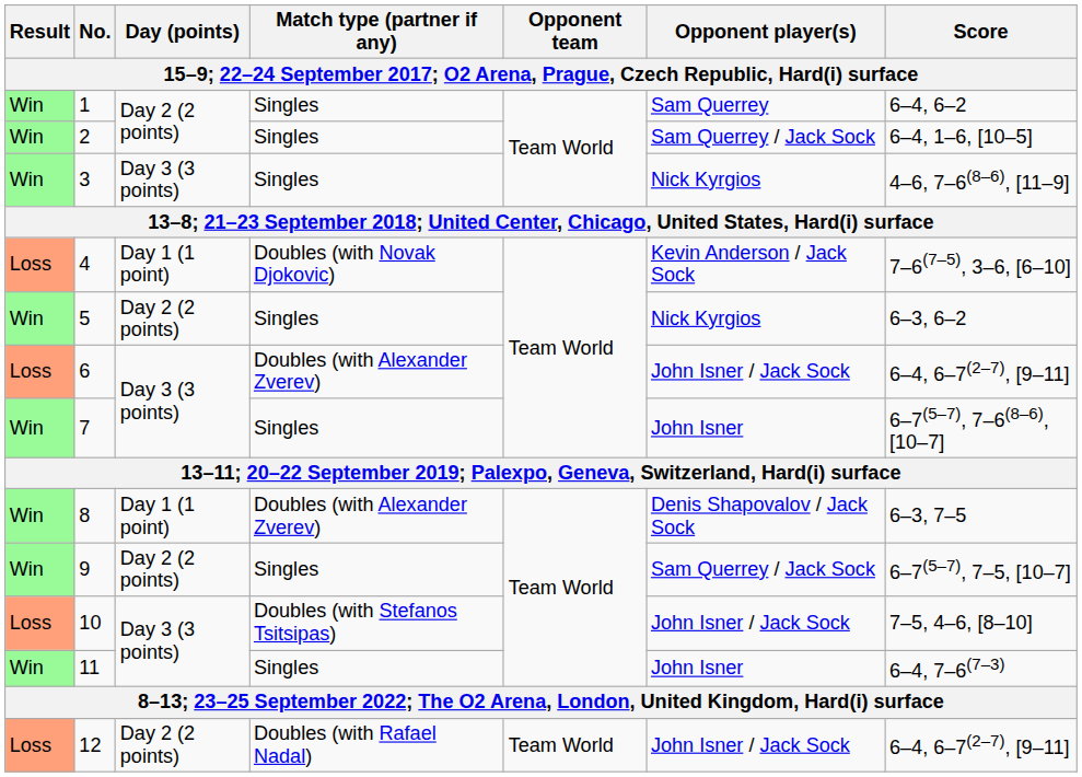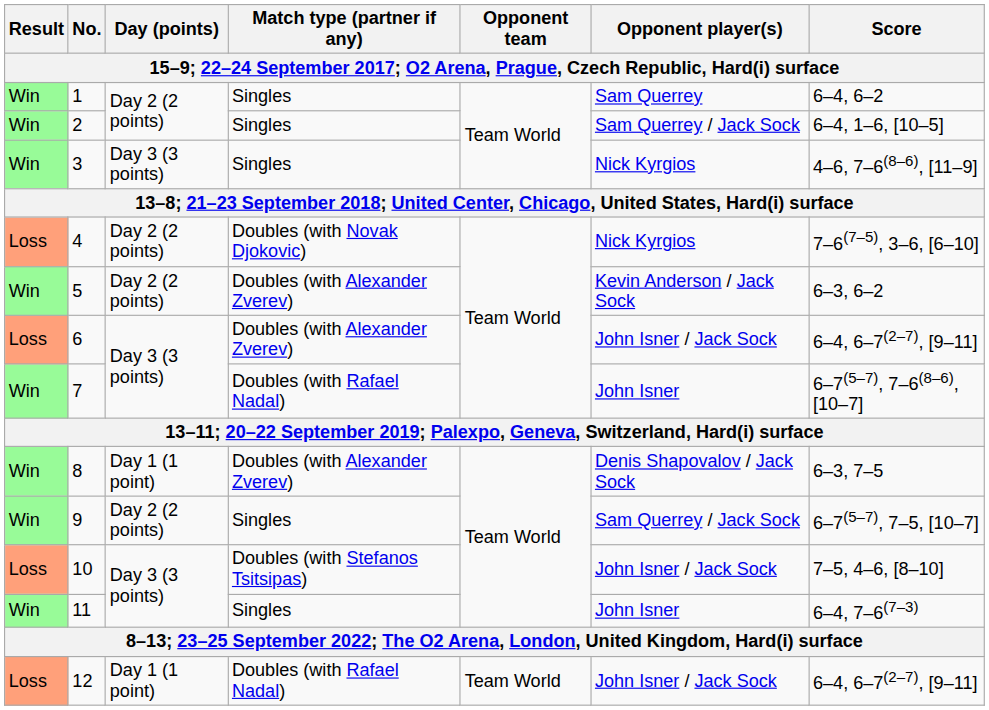 <table class="wikitable nowrap">
 <tr>
 <th scope="col">Result</th>
 <th scope="col">No.</th>
 <th scope="col">Day (points)</th>
 <th scope="col">Match type (partner if any)</th>
 <th scope="col">Opponent team</th>
 <th scope="col">Opponent player(s)</th>
 <th scope="col">Score</th>
 </tr>
 <tr>
 <th colspan=7>15–9; <a href='#'>22–24 September 2017</a>; <a href='#'>O2 Arena</a>, <a href='#'>Prague</a>, Czech Republic, Hard(i) surface</th>
 </tr>
 <tr>
 <td bgcolor=98FB98>Win</td>
 <td>1</td>
 <td rowspan=2>Day 2 (2 points)</td>
 <td>Singles</td>
 <td rowspan=3> Team World</td>
 <td> <a href='#'>Sam Querrey</a></td>
 <td>6–4, 6–2</td>
 </tr>
 <tr>
 <td bgcolor=98FB98>Win</td>
 <td>2</td>
 <td>Singles</td>
 <td> <a href='#'>Sam Querrey</a> /  <a href='#'>Jack Sock</a></td>
 <td>6–4, 1–6, [10–5]</td>
 </tr>
 <tr>
 <td bgcolor=98FB98>Win</td>
 <td>3</td>
 <td>Day 3 (3 points)</td>
 <td>Singles</td>
 <td> <a href='#'>Nick Kyrgios</a></td>
 <td>4–6, 7–6<sup>(8–6)</sup>, [11–9]</td>
 </tr>
 <tr>
 <th colspan=7>13–8; <a href='#'>21–23 September 2018</a>; <a href='#'>United Center</a>, <a href='#'>Chicago</a>, United States, Hard(i) surface</th>
 </tr>
 <tr>
 <td bgcolor=FFA07A>Loss</td>
 <td>4</td>
-<td>Day 1 (1 point)</td>
+<td>Day 2 (2 points)</td>
 <td>Doubles (with  <a href='#'>Novak Djokovic</a>)</td>
 <td rowspan=4> Team World</td>
-<td> <a href='#'>Kevin Anderson</a> /  <a href='#'>Jack Sock</a></td>
+<td> <a href='#'>Nick Kyrgios</a></td>
 <td>7–6<sup>(7–5)</sup>, 3–6, [6–10]</td>
 </tr>
 <tr>
 <td bgcolor=98FB98>Win</td>
 <td>5</td>
 <td>Day 2 (2 points)</td>
-<td>Singles</td>
-<td> <a href='#'>Nick Kyrgios</a></td>
+<td>Doubles (with  <a href='#'>Alexander Zverev</a>)</td>
+<td> <a href='#'>Kevin Anderson</a> /  <a href='#'>Jack Sock</a></td>
 <td>6–3, 6–2</td>
 </tr>
 <tr>
 <td bgcolor=FFA07A>Loss</td>
 <td>6</td>
 <td rowspan=2>Day 3 (3 points)</td>
 <td>Doubles (with  <a href='#'>Alexander Zverev</a>)</td>
 <td> <a href='#'>John Isner</a> /  <a href='#'>Jack Sock</a></td>
 <td>6–4, 6–7<sup>(2–7)</sup>, [9–11]</td>
 </tr>
 <tr>
 <td bgcolor=98FB98>Win</td>
 <td>7</td>
-<td>Singles</td>
+<td>Doubles (with  <a href='#'>Rafael Nadal</a>)</td>
 <td> <a href='#'>John Isner</a></td>
 <td>6–7<sup>(5–7)</sup>, 7–6<sup>(8–6)</sup>, [10–7]</td>
 </tr>
 <tr>
 <th colspan=7>13–11; <a href='#'>20–22 September 2019</a>; <a href='#'>Palexpo</a>, <a href='#'>Geneva</a>, Switzerland, Hard(i) surface</th>
 </tr>
 <tr>
 <td bgcolor=98FB98>Win</td>
 <td>8</td>
 <td>Day 1 (1 point)</td>
 <td>Doubles (with  <a href='#'>Alexander Zverev</a>)</td>
 <td rowspan=4> Team World</td>
 <td> <a href='#'>Denis Shapovalov</a> /  <a href='#'>Jack Sock</a></td>
 <td>6–3, 7–5</td>
 </tr>
 <tr>
 <td bgcolor=98FB98>Win</td>
 <td>9</td>
 <td>Day 2 (2 points)</td>
 <td>Singles</td>
 <td> <a href='#'>Sam Querrey</a> /  <a href='#'>Jack Sock</a></td>
 <td>6–7<sup>(5–7)</sup>, 7–5, [10–7]</td>
 </tr>
 <tr>
 <td bgcolor=FFA07A>Loss</td>
 <td>10</td>
 <td rowspan=2>Day 3 (3 points)</td>
 <td>Doubles (with  <a href='#'>Stefanos Tsitsipas</a>)</td>
 <td> <a href='#'>John Isner</a> /  <a href='#'>Jack Sock</a></td>
 <td>7–5, 4–6, [8–10]</td>
 </tr>
 <tr>
 <td bgcolor=98FB98>Win</td>
 <td>11</td>
 <td>Singles</td>
 <td> <a href='#'>John Isner</a></td>
 <td>6–4, 7–6<sup>(7–3)</sup></td>
 </tr>
 <tr>
 <th colspan=7>8–13; <a href='#'>23–25 September 2022</a>; <a href='#'>The O2 Arena</a>, <a href='#'>London</a>, United Kingdom, Hard(i) surface</th>
 </tr>
 <tr>
 <td bgcolor=FFA07A>Loss</td>
 <td>12</td>
-<td>Day 2 (2 points)</td>
+<td>Day 1 (1 point)</td>
 <td>Doubles (with  <a href='#'>Rafael Nadal</a>)</td>
 <td> Team World</td>
 <td> <a href='#'>John Isner</a> /  <a href='#'>Jack Sock</a></td>
 <td>6–4, 6–7<sup>(2–7)</sup>, [9–11]</td>
 </tr>
 </table>
